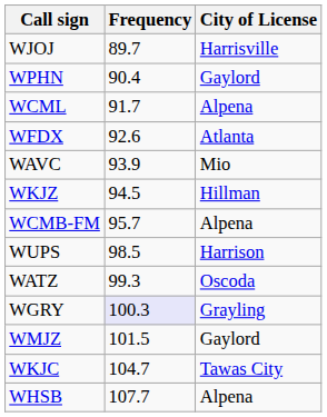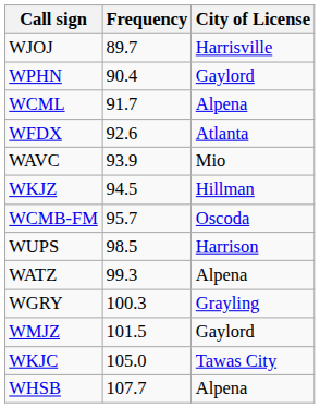 <table class="wikitable" border="1">
 <tr>
 <th>Call sign</th>
 <th>Frequency</th>
 <th>City of License</th>
 </tr>
 <tr>
 <td>WJOJ</td>
 <td>89.7</td>
 <td><a href='#'>Harrisville</a></td>
 </tr>
 <tr>
 <td><a href='#'>WPHN</a></td>
 <td>90.4</td>
 <td><a href='#'>Gaylord</a></td>
 </tr>
 <tr>
 <td><a href='#'>WCML</a></td>
 <td>91.7</td>
 <td><a href='#'>Alpena</a></td>
 </tr>
 <tr>
 <td><a href='#'>WFDX</a></td>
 <td>92.6</td>
 <td><a href='#'>Atlanta</a></td>
 </tr>
 <tr>
 <td>WAVC</td>
 <td>93.9</td>
 <td>Mio</td>
 </tr>
 <tr>
 <td><a href='#'>WKJZ</a></td>
 <td>94.5</td>
 <td><a href='#'>Hillman</a></td>
 </tr>
 <tr>
 <td><a href='#'>WCMB-FM</a></td>
 <td>95.7</td>
-<td>Alpena</td>
+<td><a href='#'>Oscoda</a></td>
 </tr>
 <tr>
 <td>WUPS</td>
 <td>98.5</td>
 <td><a href='#'>Harrison</a></td>
 </tr>
 <tr>
 <td>WATZ</td>
 <td>99.3</td>
-<td><a href='#'>Oscoda</a></td>
+<td>Alpena</td>
 </tr>
 <tr>
 <td>WGRY</td>
-<td style="background: lavender;">100.3</td>
+<td>100.3</td>
 <td><a href='#'>Grayling</a></td>
 </tr>
 <tr>
 <td><a href='#'>WMJZ</a></td>
 <td>101.5</td>
 <td>Gaylord</td>
 </tr>
 <tr>
 <td><a href='#'>WKJC</a></td>
-<td>104.7</td>
+<td>105.0</td>
 <td><a href='#'>Tawas City</a></td>
 </tr>
 <tr>
 <td><a href='#'>WHSB</a></td>
 <td>107.7</td>
 <td>Alpena</td>
 </tr>
 </table>
